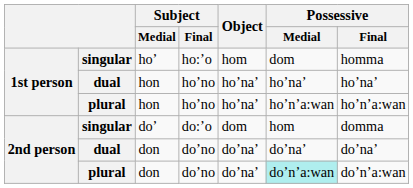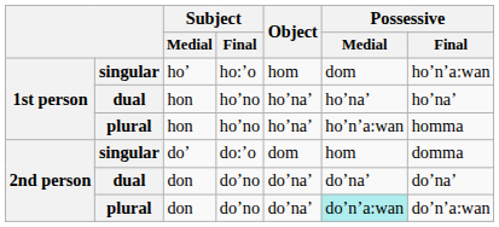 <table class=wikitable>
 <tr>
 <th rowspan="2" colspan="2"></th>
 <th colspan=2>Subject</th>
 <th rowspan=2>Object</th>
 <th colspan=2>Possessive</th>
 </tr>
 <tr style="font-size:88%">
 <th>Medial</th>
 <th>Final</th>
 <th>Medial</th>
 <th>Final</th>
 </tr>
 <tr>
 <th rowspan="3">1st person</th>
 <th>singular</th>
 <td>hoʼ</td>
 <td>ho:ʼo</td>
 <td>hom</td>
 <td>dom</td>
-<td>homma</td>
+<td>hoʼnʼa:wan</td>
 </tr>
 <tr>
 <th>dual</th>
 <td>hon</td>
 <td>hoʼno</td>
 <td>hoʼnaʼ</td>
 <td>hoʼnaʼ</td>
 <td>hoʼnaʼ</td>
 </tr>
 <tr>
 <th>plural</th>
 <td>hon</td>
 <td>hoʼno</td>
 <td>hoʼnaʼ</td>
 <td>hoʼnʼa:wan</td>
-<td>hoʼnʼa:wan</td>
+<td>homma</td>
 </tr>
 <tr>
 <th rowspan="3">2nd person</th>
 <th>singular</th>
 <td>doʼ</td>
 <td>do:ʼo</td>
 <td>dom</td>
 <td>hom</td>
 <td>domma</td>
 </tr>
 <tr>
 <th>dual</th>
 <td>don</td>
 <td>doʼno</td>
 <td>doʼnaʼ</td>
 <td>doʼnaʼ</td>
 <td>doʼnaʼ</td>
 </tr>
 <tr>
 <th>plural</th>
 <td>don</td>
 <td>doʼno</td>
 <td>doʼnaʼ</td>
 <td style="background: paleturquoise;">doʼnʼa:wan</td>
 <td>doʼnʼa:wan</td>
 </tr>
 </table>
